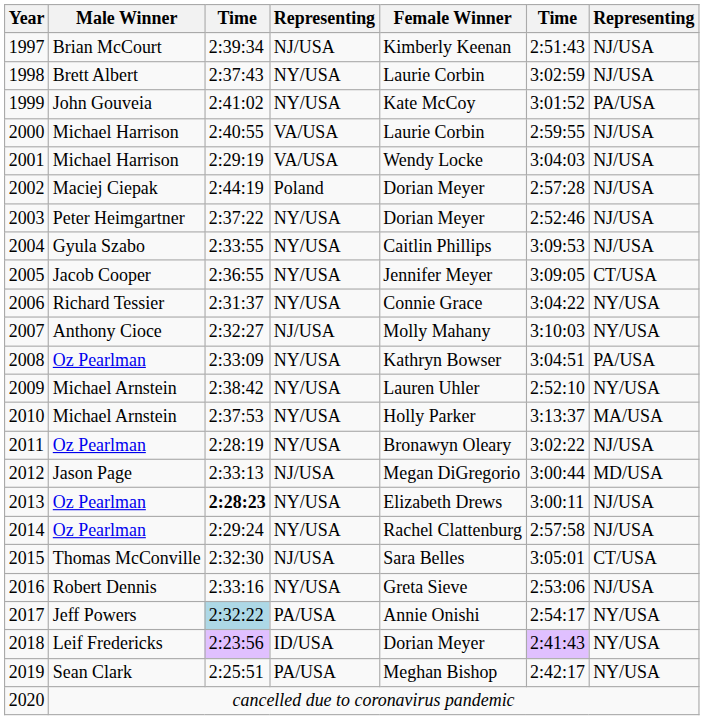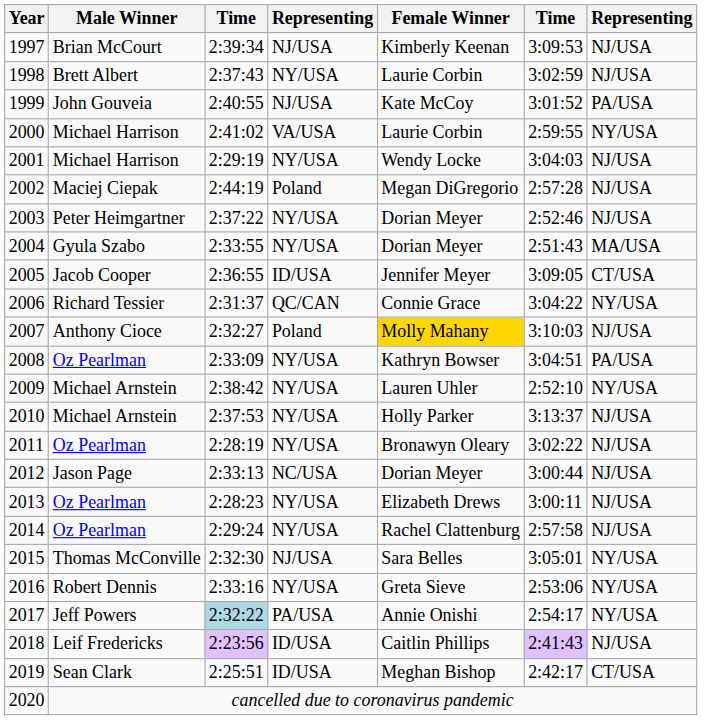 <table class="wikitable sortable">
 <tr>
 <th>Year</th>
 <th>Male Winner</th>
 <th>Time</th>
 <th>Representing</th>
 <th>Female Winner</th>
 <th>Time</th>
 <th>Representing</th>
 </tr>
 <tr>
 <td>1997</td>
 <td>Brian McCourt</td>
 <td>2:39:34</td>
 <td>NJ/USA</td>
 <td>Kimberly Keenan</td>
-<td>2:51:43</td>
+<td>3:09:53</td>
 <td>NJ/USA</td>
 </tr>
 <tr>
 <td>1998</td>
 <td>Brett Albert</td>
 <td>2:37:43</td>
 <td>NY/USA</td>
 <td>Laurie Corbin</td>
 <td>3:02:59</td>
 <td>NJ/USA</td>
 </tr>
 <tr>
 <td>1999</td>
 <td>John Gouveia</td>
-<td>2:41:02</td>
-<td>NY/USA</td>
+<td>2:40:55</td>
+<td>NJ/USA</td>
 <td>Kate McCoy</td>
 <td>3:01:52</td>
 <td>PA/USA</td>
 </tr>
 <tr>
 <td>2000</td>
 <td>Michael Harrison</td>
-<td>2:40:55</td>
+<td>2:41:02</td>
 <td>VA/USA</td>
 <td>Laurie Corbin</td>
 <td>2:59:55</td>
-<td>NJ/USA</td>
+<td>NY/USA</td>
 </tr>
 <tr>
 <td>2001</td>
 <td>Michael Harrison</td>
 <td>2:29:19</td>
-<td>VA/USA</td>
+<td>NY/USA</td>
 <td>Wendy Locke</td>
 <td>3:04:03</td>
 <td>NJ/USA</td>
 </tr>
 <tr>
 <td>2002</td>
 <td>Maciej Ciepak</td>
 <td>2:44:19</td>
 <td>Poland</td>
-<td>Dorian Meyer</td>
+<td>Megan DiGregorio</td>
 <td>2:57:28</td>
 <td>NJ/USA</td>
 </tr>
 <tr>
 <td>2003</td>
 <td>Peter Heimgartner</td>
 <td>2:37:22</td>
 <td>NY/USA</td>
 <td>Dorian Meyer</td>
 <td>2:52:46</td>
 <td>NJ/USA</td>
 </tr>
 <tr>
 <td>2004</td>
 <td>Gyula Szabo</td>
 <td>2:33:55</td>
 <td>NY/USA</td>
-<td>Caitlin Phillips</td>
-<td>3:09:53</td>
-<td>NJ/USA</td>
+<td>Dorian Meyer</td>
+<td>2:51:43</td>
+<td>MA/USA</td>
 </tr>
 <tr>
 <td>2005</td>
 <td>Jacob Cooper</td>
 <td>2:36:55</td>
-<td>NY/USA</td>
+<td>ID/USA</td>
 <td>Jennifer Meyer</td>
 <td>3:09:05</td>
 <td>CT/USA</td>
 </tr>
 <tr>
 <td>2006</td>
 <td>Richard Tessier</td>
 <td>2:31:37</td>
-<td>NY/USA</td>
+<td>QC/CAN</td>
 <td>Connie Grace</td>
 <td>3:04:22</td>
 <td>NY/USA</td>
 </tr>
 <tr>
 <td>2007</td>
 <td>Anthony Cioce</td>
 <td>2:32:27</td>
+<td>Poland</td>
+<td style="background: gold;">Molly Mahany</td>
+<td>3:10:03</td>
 <td>NJ/USA</td>
-<td>Molly Mahany</td>
-<td>3:10:03</td>
-<td>NY/USA</td>
 </tr>
 <tr>
 <td>2008</td>
 <td><a href='#'>Oz Pearlman</a></td>
 <td>2:33:09</td>
 <td>NY/USA</td>
 <td>Kathryn Bowser</td>
 <td>3:04:51</td>
 <td>PA/USA</td>
 </tr>
 <tr>
 <td>2009</td>
 <td>Michael Arnstein</td>
 <td>2:38:42</td>
 <td>NY/USA</td>
 <td>Lauren Uhler</td>
 <td>2:52:10</td>
 <td>NY/USA</td>
 </tr>
 <tr>
 <td>2010</td>
 <td>Michael Arnstein</td>
 <td>2:37:53</td>
 <td>NY/USA</td>
 <td>Holly Parker</td>
 <td>3:13:37</td>
-<td>MA/USA</td>
+<td>NJ/USA</td>
 </tr>
 <tr>
 <td>2011</td>
 <td><a href='#'>Oz Pearlman</a></td>
 <td>2:28:19</td>
 <td>NY/USA</td>
 <td>Bronawyn Oleary</td>
 <td>3:02:22</td>
 <td>NJ/USA</td>
 </tr>
 <tr>
 <td>2012</td>
 <td>Jason Page</td>
 <td>2:33:13</td>
+<td>NC/USA</td>
+<td>Dorian Meyer</td>
+<td>3:00:44</td>
 <td>NJ/USA</td>
-<td>Megan DiGregorio</td>
-<td>3:00:44</td>
-<td>MD/USA</td>
 </tr>
 <tr>
 <td>2013</td>
 <td><a href='#'>Oz Pearlman</a></td>
-<td><strong>2:28:23</strong></td>
+<td>2:28:23</td>
 <td>NY/USA</td>
 <td>Elizabeth Drews</td>
 <td>3:00:11</td>
 <td>NJ/USA</td>
 </tr>
 <tr>
 <td>2014</td>
 <td><a href='#'>Oz Pearlman</a></td>
 <td>2:29:24</td>
 <td>NY/USA</td>
 <td>Rachel Clattenburg</td>
 <td>2:57:58</td>
 <td>NJ/USA</td>
 </tr>
 <tr>
 <td>2015</td>
 <td>Thomas McConville</td>
 <td>2:32:30</td>
 <td>NJ/USA</td>
 <td>Sara Belles</td>
 <td>3:05:01</td>
-<td>CT/USA</td>
+<td>NY/USA</td>
 </tr>
 <tr>
 <td>2016</td>
 <td>Robert Dennis</td>
 <td>2:33:16</td>
 <td>NY/USA</td>
 <td>Greta Sieve</td>
 <td>2:53:06</td>
-<td>NJ/USA</td>
+<td>NY/USA</td>
 </tr>
 <tr>
 <td>2017</td>
 <td>Jeff Powers</td>
 <td style="background: lightblue;">2:32:22</td>
 <td>PA/USA</td>
 <td>Annie Onishi</td>
 <td>2:54:17</td>
 <td>NY/USA</td>
 </tr>
 <tr>
 <td>2018</td>
 <td>Leif Fredericks</td>
 <td style="background:#e0c0ff;">2:23:56</td>
 <td>ID/USA</td>
-<td>Dorian Meyer</td>
+<td>Caitlin Phillips</td>
 <td style="background:#e0c0ff;">2:41:43</td>
-<td>NY/USA</td>
+<td>NJ/USA</td>
 </tr>
 <tr>
 <td>2019</td>
 <td>Sean Clark</td>
 <td>2:25:51</td>
-<td>PA/USA</td>
+<td>ID/USA</td>
 <td>Meghan Bishop</td>
 <td>2:42:17</td>
-<td>NY/USA</td>
+<td>CT/USA</td>
 </tr>
 <tr>
 <td>2020</td>
 <td colspan="6" style="text-align:center;" data-sort- value=""><em>cancelled due to coronavirus pandemic</em> </td>
 </tr>
 </table>
